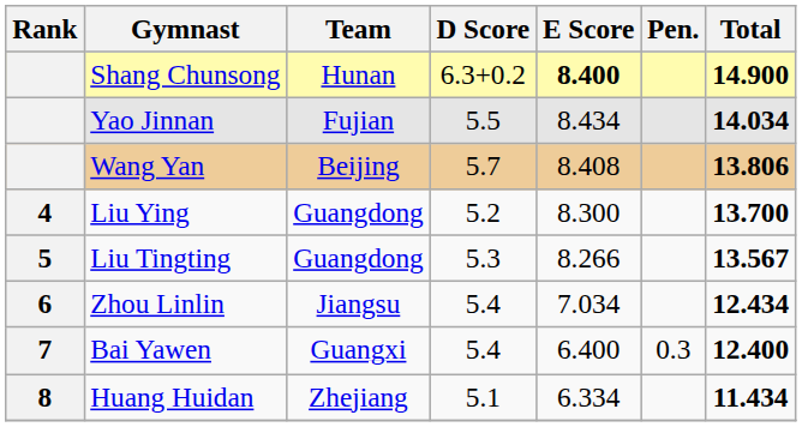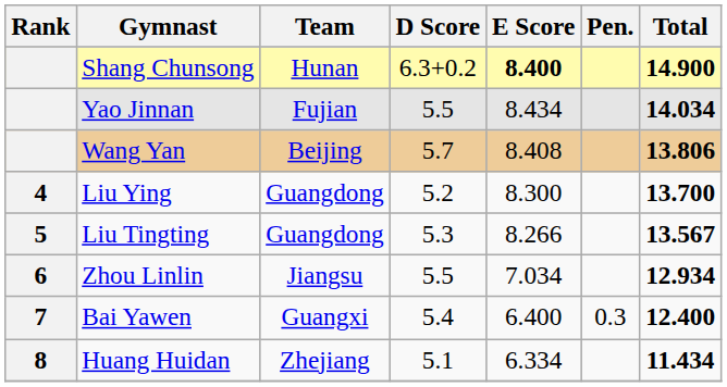 <table class="wikitable sortable" style="text-align:center; font-size:95%">
 <tr>
 <th>Rank</th>
 <th>Gymnast</th>
 <th>Team</th>
 <th>D Score</th>
 <th>E Score</th>
 <th>Pen.</th>
 <th>Total</th>
 </tr>
 <tr bgcolor=fffcaf>
 <th scope=row style="text-align:center"></th>
 <td align=left><a href='#'>Shang Chunsong</a></td>
 <td><a href='#'>Hunan</a></td>
 <td>6.3+0.2</td>
 <td><strong>8.400</strong></td>
 <td></td>
 <td><strong>14.900</strong></td>
 </tr>
 <tr bgcolor=e5e5e5>
 <th scope=row style="text-align:center"></th>
 <td align=left><a href='#'>Yao Jinnan</a></td>
 <td><a href='#'>Fujian</a></td>
 <td>5.5</td>
 <td>8.434</td>
 <td></td>
 <td><strong>14.034</strong></td>
 </tr>
 <tr bgcolor=eecc99>
 <th scope=row style="text-align:center"></th>
 <td align=left><a href='#'>Wang Yan</a></td>
 <td><a href='#'>Beijing</a></td>
 <td>5.7</td>
 <td>8.408</td>
 <td></td>
 <td><strong>13.806</strong></td>
 </tr>
 <tr>
 <th scope=row style="text-align:center">4</th>
 <td align=left><a href='#'>Liu Ying</a></td>
 <td><a href='#'>Guangdong</a></td>
 <td>5.2</td>
 <td>8.300</td>
 <td></td>
 <td><strong>13.700</strong></td>
 </tr>
 <tr>
 <th scope=row style="text-align:center">5</th>
 <td align=left><a href='#'>Liu Tingting</a></td>
 <td><a href='#'>Guangdong</a></td>
 <td>5.3</td>
 <td>8.266</td>
 <td></td>
 <td><strong>13.567</strong></td>
 </tr>
 <tr>
 <th scope=row style="text-align:center">6</th>
 <td align=left><a href='#'>Zhou Linlin</a></td>
 <td><a href='#'>Jiangsu</a></td>
-<td>5.4</td>
+<td>5.5</td>
 <td>7.034</td>
 <td></td>
-<td><strong>12.434</strong></td>
+<td><strong>12.934</strong></td>
 </tr>
 <tr>
 <th scope=row style="text-align:center">7</th>
 <td align=left><a href='#'>Bai Yawen</a></td>
 <td><a href='#'>Guangxi</a></td>
 <td>5.4</td>
 <td>6.400</td>
 <td>0.3</td>
 <td><strong>12.400</strong></td>
 </tr>
 <tr>
 <th scope=row style="text-align:center">8</th>
 <td align=left><a href='#'>Huang Huidan</a></td>
 <td><a href='#'>Zhejiang</a></td>
 <td>5.1</td>
 <td>6.334</td>
 <td></td>
 <td><strong>11.434</strong></td>
 </tr>
 <tr>
 </tr>
 </table>
